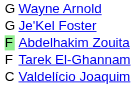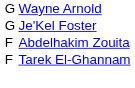 <table border="0" cellpadding="0">
 <tr>
 <td>G</td>
 <td align=right></td>
 <td><a href='#'>Wayne Arnold</a></td>
 </tr>
 <tr>
 <td>G</td>
 <td align=right></td>
 <td><a href='#'>Je'Kel Foster</a></td>
 </tr>
 <tr>
-<td style="background: lightgreen;">F</td>
+<td>F</td>
 <td align=right></td>
 <td><a href='#'>Abdelhakim Zouita</a></td>
 </tr>
 <tr>
 <td>F</td>
 <td align=right></td>
 <td><a href='#'>Tarek El-Ghannam</a></td>
 </tr>
-<tr>
-<td>C</td>
-<td align=right></td>
-<td><a href='#'>Valdelício Joaquim</a></td>
-</tr>
 </table>
